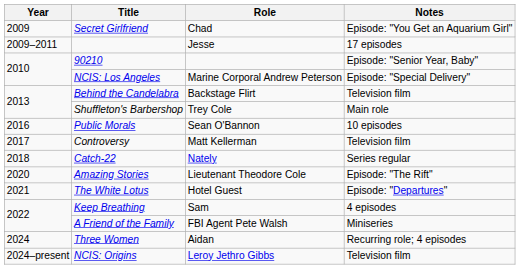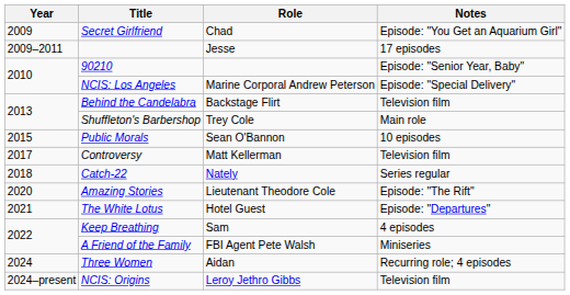 <table class="wikitable sortable">
 <tr>
 <th>Year</th>
 <th>Title</th>
 <th>Role</th>
 <th class="unsortable">Notes</th>
 </tr>
 <tr>
 <td>2009</td>
 <td><em><a href='#'>Secret Girlfriend</a></em></td>
 <td>Chad</td>
 <td>Episode: "You Get an Aquarium Girl"</td>
 </tr>
 <tr>
 <td>2009–2011</td>
 <td><em></em></td>
 <td>Jesse</td>
 <td>17 episodes</td>
 </tr>
 <tr>
 <td rowspan="2">2010</td>
 <td><em><a href='#'>90210</a></em></td>
 <td></td>
 <td>Episode: "Senior Year, Baby"</td>
 </tr>
 <tr>
 <td><em><a href='#'>NCIS: Los Angeles</a></em></td>
 <td>Marine Corporal Andrew Peterson</td>
 <td>Episode: "Special Delivery"</td>
 </tr>
 <tr>
 <td rowspan="2">2013</td>
 <td><em><a href='#'>Behind the Candelabra</a></em></td>
 <td>Backstage Flirt</td>
 <td>Television film</td>
 </tr>
 <tr>
 <td><em>Shuffleton's Barbershop</em></td>
 <td>Trey Cole</td>
 <td>Main role</td>
 </tr>
 <tr>
-<td>2016</td>
+<td>2015</td>
 <td><em><a href='#'>Public Morals</a></em></td>
 <td>Sean O'Bannon</td>
 <td>10 episodes</td>
 </tr>
 <tr>
 <td>2017</td>
 <td><em>Controversy</em></td>
 <td>Matt Kellerman</td>
 <td>Television film</td>
 </tr>
 <tr>
 <td>2018</td>
 <td><em><a href='#'>Catch-22</a></em></td>
 <td><a href='#'>Nately</a></td>
 <td>Series regular</td>
 </tr>
 <tr>
 <td>2020</td>
 <td><em><a href='#'>Amazing Stories</a></em></td>
 <td>Lieutenant Theodore Cole</td>
 <td>Episode: "The Rift"</td>
 </tr>
 <tr>
 <td>2021</td>
 <td><em><a href='#'>The White Lotus</a></em></td>
 <td>Hotel Guest</td>
 <td>Episode: "<a href='#'>Departures</a>"</td>
 </tr>
 <tr>
 <td rowspan="2">2022</td>
 <td><em><a href='#'>Keep Breathing</a></em></td>
 <td>Sam</td>
 <td>4 episodes</td>
 </tr>
 <tr>
 <td><em><a href='#'>A Friend of the Family</a></em></td>
 <td>FBI Agent Pete Walsh</td>
 <td>Miniseries</td>
 </tr>
 <tr>
 <td>2024</td>
 <td><em><a href='#'>Three Women</a></em></td>
 <td>Aidan</td>
 <td>Recurring role; 4 episodes</td>
 </tr>
 <tr>
 <td>2024–present</td>
 <td><em><a href='#'>NCIS: Origins</a></em></td>
 <td><a href='#'>Leroy Jethro Gibbs</a></td>
 <td>Television film</td>
 </tr>
 </table>
